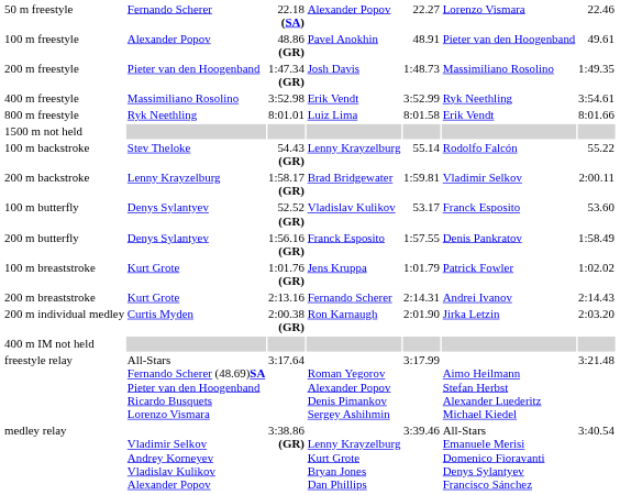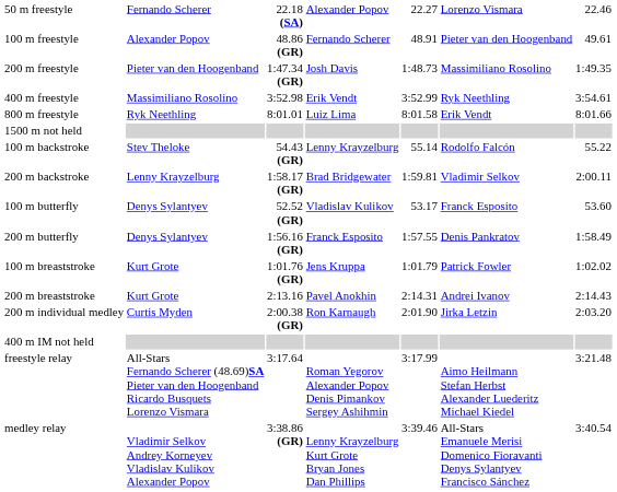 <table>
 <tr valign="top">
 <td>50 m freestyle<br></td>
 <td><a href='#'>Fernando Scherer</a><br><small></small></td>
 <td align="right">22.18<br> <strong>(<a href='#'>SA</a>)</strong></td>
 <td><a href='#'>Alexander Popov</a><br><small></small></td>
 <td align="right">22.27</td>
 <td><a href='#'>Lorenzo Vismara</a><br><small></small></td>
 <td align="right">22.46</td>
 </tr>
 <tr valign="top">
 <td>100 m freestyle<br></td>
 <td><a href='#'>Alexander Popov</a><br><small></small></td>
 <td align="right">48.86<br><strong>(GR)</strong></td>
-<td><a href='#'>Pavel Anokhin</a><br><small></small></td>
+<td><a href='#'>Fernando Scherer</a><br><small></small></td>
 <td align="right">48.91</td>
 <td><a href='#'>Pieter van den Hoogenband</a><br><small></small></td>
 <td align="right">49.61</td>
 </tr>
 <tr valign="top">
 <td>200 m freestyle<br></td>
 <td><a href='#'>Pieter van den Hoogenband</a><br><small></small></td>
 <td align="right">1:47.34<br><strong>(GR)</strong></td>
 <td><a href='#'>Josh Davis</a><br><small></small></td>
 <td align="right">1:48.73</td>
 <td><a href='#'>Massimiliano Rosolino</a><br><small></small></td>
 <td align="right">1:49.35</td>
 </tr>
 <tr valign="top">
 <td>400 m freestyle<br></td>
 <td><a href='#'>Massimiliano Rosolino</a><br><small></small></td>
 <td align="right">3:52.98</td>
 <td><a href='#'>Erik Vendt</a><br><small></small></td>
 <td align="right">3:52.99</td>
 <td><a href='#'>Ryk Neethling</a><br><small></small></td>
 <td align="right">3:54.61</td>
 </tr>
 <tr valign="top">
 <td>800 m freestyle<br></td>
 <td><a href='#'>Ryk Neethling</a><br><small></small></td>
 <td align="right">8:01.01</td>
 <td><a href='#'>Luiz Lima</a><br><small></small></td>
 <td align="right">8:01.58</td>
 <td><a href='#'>Erik Vendt</a><br><small></small></td>
 <td align="right">8:01.66</td>
 </tr>
 <tr valign="top">
 <td>1500 m not held<br></td>
 <td style="background:#D3D3D3"></td>
 <td style="background:#D3D3D3"></td>
 <td style="background:#D3D3D3"></td>
 <td style="background:#D3D3D3"></td>
 <td style="background:#D3D3D3"></td>
 <td style="background:#D3D3D3"></td>
 </tr>
 <tr valign="top">
 <td>100 m backstroke<br></td>
 <td><a href='#'>Stev Theloke</a><br><small></small></td>
 <td align="right">54.43<br><strong>(GR)</strong></td>
 <td><a href='#'>Lenny Krayzelburg</a><br><small></small></td>
 <td align="right">55.14</td>
 <td><a href='#'>Rodolfo Falcón</a><br><small></small></td>
 <td align="right">55.22</td>
 </tr>
 <tr valign="top">
 <td>200 m backstroke<br></td>
 <td><a href='#'>Lenny Krayzelburg</a><br><small></small></td>
 <td align="right">1:58.17<br><strong>(GR)</strong></td>
 <td><a href='#'>Brad Bridgewater</a><br><small></small></td>
 <td align="right">1:59.81</td>
 <td><a href='#'>Vladimir Selkov</a><br><small></small></td>
 <td align="right">2:00.11</td>
 </tr>
 <tr valign="top">
 <td>100 m butterfly<br></td>
 <td><a href='#'>Denys Sylantyev</a><br><small></small></td>
 <td align="right">52.52<br><strong>(GR)</strong></td>
 <td><a href='#'>Vladislav Kulikov</a><br><small></small></td>
 <td align="right">53.17</td>
 <td><a href='#'>Franck Esposito</a><br><small></small></td>
 <td align="right">53.60</td>
 </tr>
 <tr valign="top">
 <td>200 m butterfly<br></td>
 <td><a href='#'>Denys Sylantyev</a><br><small></small></td>
 <td align="right">1:56.16<br><strong>(GR)</strong></td>
 <td><a href='#'>Franck Esposito</a><br><small></small></td>
 <td align="right">1:57.55</td>
 <td><a href='#'>Denis Pankratov</a><br><small></small></td>
 <td align="right">1:58.49</td>
 </tr>
 <tr valign="top">
 <td>100 m breaststroke<br></td>
 <td><a href='#'>Kurt Grote</a><br><small></small></td>
 <td align="right">1:01.76<br><strong>(GR)</strong></td>
 <td><a href='#'>Jens Kruppa</a><br><small></small></td>
 <td align="right">1:01.79</td>
 <td><a href='#'>Patrick Fowler</a><br><small></small></td>
 <td align="right">1:02.02</td>
 </tr>
 <tr valign="top">
 <td>200 m breaststroke<br></td>
 <td><a href='#'>Kurt Grote</a><br><small></small></td>
 <td align="right">2:13.16</td>
-<td><a href='#'>Fernando Scherer</a><br><small></small></td>
+<td><a href='#'>Pavel Anokhin</a><br><small></small></td>
 <td align="right">2:14.31</td>
 <td><a href='#'>Andrei Ivanov</a><br><small></small></td>
 <td align="right">2:14.43</td>
 </tr>
 <tr valign="top">
 <td>200 m individual medley<br></td>
 <td><a href='#'>Curtis Myden</a><br><small></small></td>
 <td align="right">2:00.38<br><strong>(GR)</strong></td>
 <td><a href='#'>Ron Karnaugh</a><br><small></small></td>
 <td align="right">2:01.90</td>
 <td><a href='#'>Jirka Letzin</a><br><small></small></td>
 <td align="right">2:03.20</td>
 </tr>
 <tr valign="top">
 <td>400 m IM not held<br></td>
 <td style="background:#D3D3D3"></td>
 <td style="background:#D3D3D3"></td>
 <td style="background:#D3D3D3"></td>
 <td style="background:#D3D3D3"></td>
 <td style="background:#D3D3D3"></td>
 <td style="background:#D3D3D3"></td>
 </tr>
 <tr valign="top">
 <td> freestyle relay<br></td>
 <td>All-Stars<br><a href='#'>Fernando Scherer</a> (48.69)<strong><a href='#'>SA</a></strong><br><a href='#'>Pieter van den Hoogenband</a><br><a href='#'>Ricardo Busquets</a><br><a href='#'>Lorenzo Vismara</a></td>
 <td align="right">3:17.64</td>
 <td><small></small><br><a href='#'>Roman Yegorov</a><br><a href='#'>Alexander Popov</a> <br><a href='#'>Denis Pimankov</a><br><a href='#'>Sergey Ashihmin</a><br></td>
 <td align="right">3:17.99</td>
 <td><small></small><br><a href='#'>Aimo Heilmann</a><br><a href='#'>Stefan Herbst</a> <br><a href='#'>Alexander Luederitz</a><br><a href='#'>Michael Kiedel</a><br></td>
 <td align="right">3:21.48</td>
 </tr>
 <tr valign="top">
 <td> medley relay<br></td>
 <td><small></small><br><a href='#'>Vladimir Selkov</a><br><a href='#'>Andrey Korneyev</a><br><a href='#'>Vladislav Kulikov</a><br><a href='#'>Alexander Popov</a><br></td>
 <td align="right">3:38.86<br><strong>(GR)</strong></td>
 <td><small></small><br><a href='#'>Lenny Krayzelburg</a><br><a href='#'>Kurt Grote</a><br><a href='#'>Bryan Jones</a><br><a href='#'>Dan Phillips</a><br></td>
 <td align="right">3:39.46</td>
 <td>All-Stars<br><a href='#'>Emanuele Merisi</a><br><a href='#'>Domenico Fioravanti</a><br><a href='#'>Denys Sylantyev</a><br><a href='#'>Francisco Sánchez</a></td>
 <td align="right">3:40.54</td>
 </tr>
 </table>
